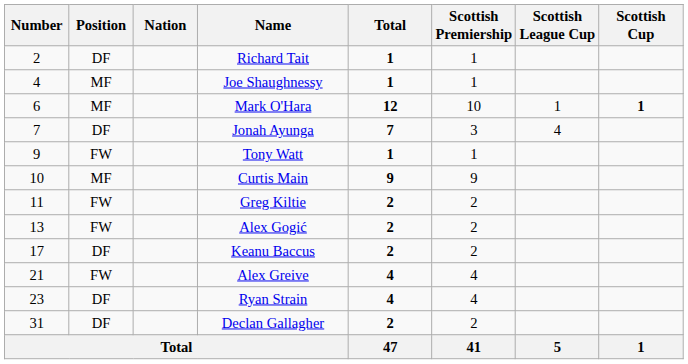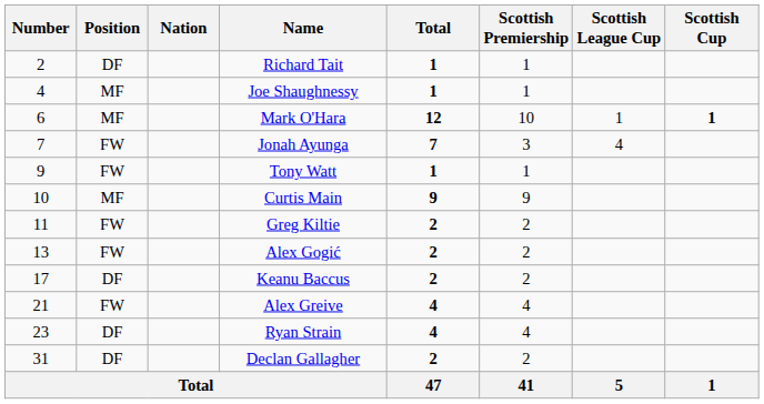 <table class="wikitable" style="font-size: 95%; text-align: center;">
 <tr>
 <th width=60>Number</th>
 <th width=60>Position</th>
 <th width=60>Nation</th>
 <th width=150>Name</th>
 <th width=80><strong>Total</strong></th>
 <th width=80>Scottish Premiership</th>
 <th width=80>Scottish League Cup</th>
 <th width=80>Scottish Cup</th>
 </tr>
 <tr>
 <td>2</td>
 <td>DF</td>
 <td></td>
 <td><a href='#'>Richard Tait</a></td>
 <td><strong>1</strong></td>
 <td>1</td>
 <td></td>
 <td></td>
 </tr>
 <tr>
 <td>4</td>
 <td>MF</td>
 <td></td>
 <td><a href='#'>Joe Shaughnessy</a></td>
 <td><strong>1</strong></td>
 <td>1</td>
 <td></td>
 <td></td>
 </tr>
 <tr>
 <td>6</td>
 <td>MF</td>
 <td></td>
 <td><a href='#'>Mark O'Hara</a></td>
 <td><strong>12</strong></td>
 <td>10</td>
 <td>1</td>
 <td><strong>1</strong></td>
 </tr>
 <tr>
 <td>7</td>
-<td>DF</td>
+<td>FW</td>
 <td></td>
 <td><a href='#'>Jonah Ayunga</a></td>
 <td><strong>7</strong></td>
 <td>3</td>
 <td>4</td>
 <td></td>
 </tr>
 <tr>
 <td>9</td>
 <td>FW</td>
 <td></td>
 <td><a href='#'>Tony Watt</a></td>
 <td><strong>1</strong></td>
 <td>1</td>
 <td></td>
 <td></td>
 </tr>
 <tr>
 <td>10</td>
 <td>MF</td>
 <td></td>
 <td><a href='#'>Curtis Main</a></td>
 <td><strong>9</strong></td>
 <td>9</td>
 <td></td>
 <td></td>
 </tr>
 <tr>
 <td>11</td>
 <td>FW</td>
 <td></td>
 <td><a href='#'>Greg Kiltie</a></td>
 <td><strong>2</strong></td>
 <td>2</td>
 <td></td>
 <td></td>
 </tr>
 <tr>
 <td>13</td>
 <td>FW</td>
 <td></td>
 <td><a href='#'>Alex Gogić</a></td>
 <td><strong>2</strong></td>
 <td>2</td>
 <td></td>
 <td></td>
 </tr>
 <tr>
 <td>17</td>
 <td>DF</td>
 <td></td>
 <td><a href='#'>Keanu Baccus</a></td>
 <td><strong>2</strong></td>
 <td>2</td>
 <td></td>
 <td></td>
 </tr>
 <tr>
 <td>21</td>
 <td>FW</td>
 <td></td>
 <td><a href='#'>Alex Greive</a></td>
 <td><strong>4</strong></td>
 <td>4</td>
 <td></td>
 <td></td>
 </tr>
 <tr>
 <td>23</td>
 <td>DF</td>
 <td></td>
 <td><a href='#'>Ryan Strain</a></td>
 <td><strong>4</strong></td>
 <td>4</td>
 <td></td>
 <td></td>
 </tr>
 <tr>
 <td>31</td>
 <td>DF</td>
 <td></td>
 <td><a href='#'>Declan Gallagher</a></td>
 <td><strong>2</strong></td>
 <td>2</td>
 <td></td>
 <td></td>
 </tr>
 <tr>
 <th colspan=4>Total</th>
 <th><strong>47</strong></th>
 <th>41</th>
 <th>5</th>
 <th>1</th>
 </tr>
 </table>
